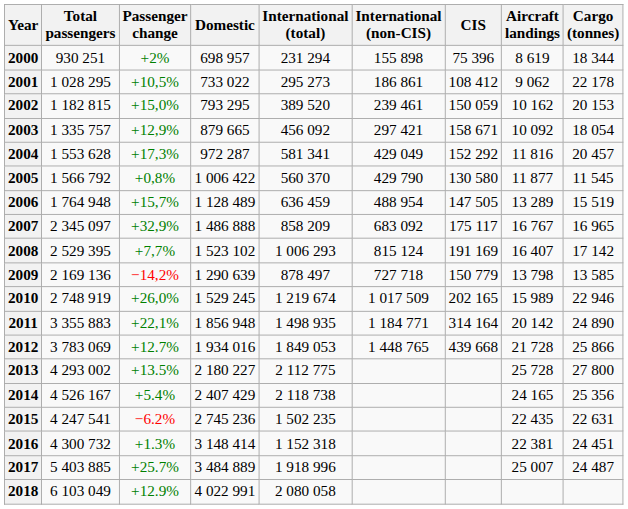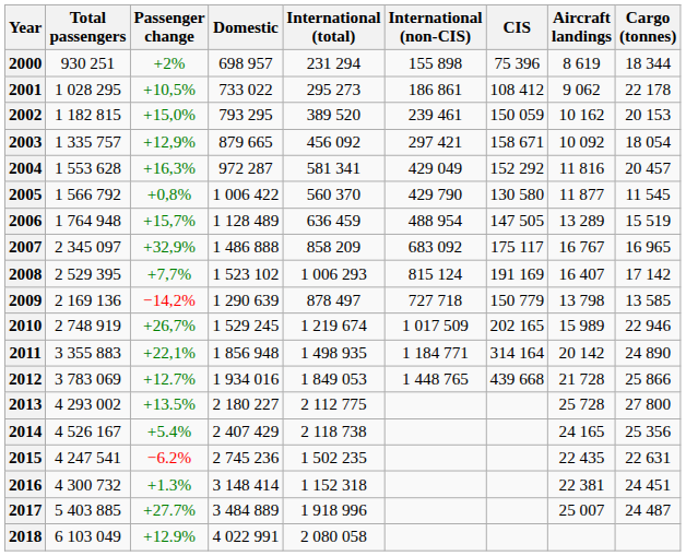 <table class="wikitable" style="text-align: center;">
 <tr>
 <th>Year</th>
 <th>Total <br>passengers</th>
 <th>Passenger<br>change</th>
 <th>Domestic</th>
 <th>International<br>(total)</th>
 <th>International<br>(non-CIS)</th>
 <th>CIS</th>
 <th>Aircraft<br>landings</th>
 <th>Cargo<br>(tonnes)</th>
 </tr>
 <tr>
 <th>2000</th>
 <td>930 251</td>
 <td style="color:green">+2% </td>
 <td>698 957</td>
 <td>231 294</td>
 <td>155 898</td>
 <td>75 396</td>
 <td>8 619</td>
 <td>18 344</td>
 </tr>
 <tr>
 <th>2001</th>
 <td>1 028 295</td>
 <td style="color:green">+10,5% </td>
 <td>733 022</td>
 <td>295 273</td>
 <td>186 861</td>
 <td>108 412</td>
 <td>9 062</td>
 <td>22 178</td>
 </tr>
 <tr>
 <th>2002</th>
 <td>1 182 815</td>
 <td style="color:green">+15,0% </td>
 <td>793 295</td>
 <td>389 520</td>
 <td>239 461</td>
 <td>150 059</td>
 <td>10 162</td>
 <td>20 153</td>
 </tr>
 <tr>
 <th>2003</th>
 <td>1 335 757</td>
 <td style="color:green">+12,9% </td>
 <td>879 665</td>
 <td>456 092</td>
 <td>297 421</td>
 <td>158 671</td>
 <td>10 092</td>
 <td>18 054</td>
 </tr>
 <tr>
 <th>2004</th>
 <td>1 553 628</td>
-<td style="color:green">+17,3% </td>
+<td style="color:green">+16,3% </td>
 <td>972 287</td>
 <td>581 341</td>
 <td>429 049</td>
 <td>152 292</td>
 <td>11 816</td>
 <td>20 457</td>
 </tr>
 <tr>
 <th>2005</th>
 <td>1 566 792</td>
 <td style="color:green">+0,8% </td>
 <td>1 006 422</td>
 <td>560 370</td>
 <td>429 790</td>
 <td>130 580</td>
 <td>11 877</td>
 <td>11 545</td>
 </tr>
 <tr>
 <th>2006</th>
 <td>1 764 948</td>
 <td style="color:green">+15,7% </td>
 <td>1 128 489</td>
 <td>636 459</td>
 <td>488 954</td>
 <td>147 505</td>
 <td>13 289</td>
 <td>15 519</td>
 </tr>
 <tr>
 <th>2007</th>
 <td>2 345 097</td>
 <td style="color:green">+32,9% </td>
 <td>1 486 888</td>
 <td>858 209</td>
 <td>683 092</td>
 <td>175 117</td>
 <td>16 767</td>
 <td>16 965</td>
 </tr>
 <tr>
 <th>2008</th>
 <td>2 529 395</td>
 <td style="color:green">+7,7% </td>
 <td>1 523 102</td>
 <td>1 006 293</td>
 <td>815 124</td>
 <td>191 169</td>
 <td>16 407</td>
 <td>17 142</td>
 </tr>
 <tr>
 <th>2009</th>
 <td>2 169 136</td>
 <td style="color:red">−14,2% </td>
 <td>1 290 639</td>
 <td>878 497</td>
 <td>727 718</td>
 <td>150 779</td>
 <td>13 798</td>
 <td>13 585</td>
 </tr>
 <tr>
 <th>2010</th>
 <td>2 748 919</td>
-<td style="color:green">+26,0% </td>
+<td style="color:green">+26,7% </td>
 <td>1 529 245</td>
 <td>1 219 674</td>
 <td>1 017 509</td>
 <td>202 165</td>
 <td>15 989</td>
 <td>22 946</td>
 </tr>
 <tr>
 <th>2011</th>
 <td>3 355 883</td>
 <td style="color:green">+22,1% </td>
 <td>1 856 948</td>
 <td>1 498 935</td>
 <td>1 184 771</td>
 <td>314 164</td>
 <td>20 142</td>
 <td>24 890</td>
 </tr>
 <tr>
 <th>2012</th>
 <td>3 783 069</td>
 <td style="color:green">+12.7% </td>
 <td>1 934 016</td>
 <td>1 849 053</td>
 <td>1 448 765</td>
 <td>439 668</td>
 <td>21 728</td>
 <td>25 866</td>
 </tr>
 <tr>
 <th>2013</th>
 <td>4 293 002</td>
 <td style="color:green">+13.5% </td>
 <td>2 180 227</td>
 <td>2 112 775</td>
 <td></td>
 <td></td>
 <td>25 728</td>
 <td>27 800</td>
 </tr>
 <tr>
 <th>2014</th>
 <td>4 526 167</td>
 <td style="color:green">+5.4% </td>
 <td>2 407 429</td>
 <td>2 118 738</td>
 <td></td>
 <td></td>
 <td>24 165</td>
 <td>25 356</td>
 </tr>
 <tr>
 <th>2015</th>
 <td>4 247 541</td>
 <td style="color:red">−6.2% </td>
 <td>2 745 236</td>
 <td>1 502 235</td>
 <td></td>
 <td></td>
 <td>22 435</td>
 <td>22 631</td>
 </tr>
 <tr>
 <th>2016</th>
 <td>4 300 732</td>
 <td style="color:green">+1.3% </td>
 <td>3 148 414</td>
 <td>1 152 318</td>
 <td></td>
 <td></td>
 <td>22 381</td>
 <td>24 451</td>
 </tr>
 <tr>
 <th>2017</th>
 <td>5 403 885</td>
-<td style="color:green">+25.7% </td>
+<td style="color:green">+27.7% </td>
 <td>3 484 889</td>
 <td>1 918 996</td>
 <td></td>
 <td></td>
 <td>25 007</td>
 <td>24 487</td>
 </tr>
 <tr>
 <th>2018</th>
 <td>6 103 049</td>
 <td style="color:green">+12.9% </td>
 <td>4 022 991</td>
 <td>2 080 058</td>
 <td></td>
 <td></td>
 <td></td>
 <td></td>
 </tr>
 </table>
